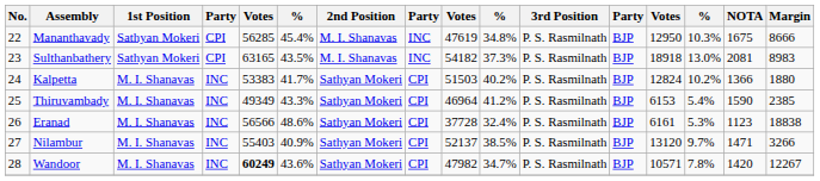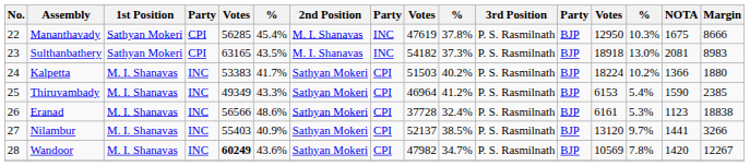 <table class="wikitable sortable" style="font-size:95%;">
 <tr>
 <th>No.</th>
 <th>Assembly</th>
 <th>1st Position</th>
 <th>Party</th>
 <th>Votes</th>
 <th>%</th>
 <th>2nd Position</th>
 <th>Party</th>
 <th>Votes</th>
 <th>%</th>
 <th>3rd Position</th>
 <th>Party</th>
 <th>Votes</th>
 <th>%</th>
 <th>NOTA</th>
 <th>Margin</th>
 </tr>
 <tr>
 <td>22</td>
 <td><a href='#'>Mananthavady</a></td>
 <td><a href='#'>Sathyan Mokeri</a></td>
 <td><a href='#'>CPI</a></td>
 <td>56285</td>
 <td>45.4%</td>
 <td><a href='#'>M. I. Shanavas</a></td>
 <td><a href='#'>INC</a></td>
 <td>47619</td>
-<td>34.8%</td>
+<td>37.8%</td>
 <td>P. S. Rasmilnath</td>
 <td><a href='#'>BJP</a></td>
 <td>12950</td>
 <td>10.3%</td>
 <td>1675</td>
 <td>8666</td>
 </tr>
 <tr>
 <td>23</td>
 <td><a href='#'>Sulthanbathery</a></td>
 <td><a href='#'>Sathyan Mokeri</a></td>
 <td><a href='#'>CPI</a></td>
 <td>63165</td>
 <td>43.5%</td>
 <td><a href='#'>M. I. Shanavas</a></td>
 <td><a href='#'>INC</a></td>
 <td>54182</td>
 <td>37.3%</td>
 <td>P. S. Rasmilnath</td>
 <td><a href='#'>BJP</a></td>
 <td>18918</td>
 <td>13.0%</td>
 <td>2081</td>
 <td>8983</td>
 </tr>
 <tr>
 <td>24</td>
 <td><a href='#'>Kalpetta</a></td>
 <td><a href='#'>M. I. Shanavas</a></td>
 <td><a href='#'>INC</a></td>
 <td>53383</td>
 <td>41.7%</td>
 <td><a href='#'>Sathyan Mokeri</a></td>
 <td><a href='#'>CPI</a></td>
 <td>51503</td>
 <td>40.2%</td>
 <td>P. S. Rasmilnath</td>
 <td><a href='#'>BJP</a></td>
-<td>12824</td>
+<td>18224</td>
 <td>10.2%</td>
 <td>1366</td>
 <td>1880</td>
 </tr>
 <tr>
 <td>25</td>
 <td><a href='#'>Thiruvambady</a></td>
 <td><a href='#'>M. I. Shanavas</a></td>
 <td><a href='#'>INC</a></td>
 <td>49349</td>
 <td>43.3%</td>
 <td><a href='#'>Sathyan Mokeri</a></td>
 <td><a href='#'>CPI</a></td>
 <td>46964</td>
 <td>41.2%</td>
 <td>P. S. Rasmilnath</td>
 <td><a href='#'>BJP</a></td>
 <td>6153</td>
 <td>5.4%</td>
 <td>1590</td>
 <td>2385</td>
 </tr>
 <tr>
 <td>26</td>
 <td><a href='#'>Eranad</a></td>
 <td><a href='#'>M. I. Shanavas</a></td>
 <td><a href='#'>INC</a></td>
 <td>56566</td>
 <td>48.6%</td>
 <td><a href='#'>Sathyan Mokeri</a></td>
 <td><a href='#'>CPI</a></td>
 <td>37728</td>
 <td>32.4%</td>
 <td>P. S. Rasmilnath</td>
 <td><a href='#'>BJP</a></td>
 <td>6161</td>
 <td>5.3%</td>
 <td>1123</td>
 <td>18838</td>
 </tr>
 <tr>
 <td>27</td>
 <td><a href='#'>Nilambur</a></td>
 <td><a href='#'>M. I. Shanavas</a></td>
 <td><a href='#'>INC</a></td>
 <td>55403</td>
 <td>40.9%</td>
 <td><a href='#'>Sathyan Mokeri</a></td>
 <td><a href='#'>CPI</a></td>
 <td>52137</td>
 <td>38.5%</td>
 <td>P. S. Rasmilnath</td>
 <td><a href='#'>BJP</a></td>
 <td>13120</td>
 <td>9.7%</td>
-<td>1471</td>
+<td>1441</td>
 <td>3266</td>
 </tr>
 <tr>
 <td>28</td>
 <td><a href='#'>Wandoor</a></td>
 <td><a href='#'>M. I. Shanavas</a></td>
 <td><a href='#'>INC</a></td>
 <td><strong>60249</strong></td>
 <td>43.6%</td>
 <td><a href='#'>Sathyan Mokeri</a></td>
 <td><a href='#'>CPI</a></td>
 <td>47982</td>
 <td>34.7%</td>
 <td>P. S. Rasmilnath</td>
 <td><a href='#'>BJP</a></td>
-<td>10571</td>
+<td>10569</td>
 <td>7.8%</td>
 <td>1420</td>
 <td>12267</td>
 </tr>
 <tr>
 </tr>
 </table>
